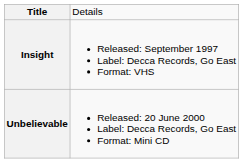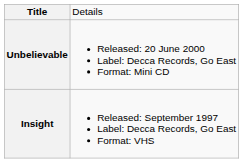 <table class="wikitable plainrowheaders">
 <tr>
 <th>Title</th>
 <td>Details</td>
 </tr>
 <tr>
+<th>Unbelievable</th>
+<td><br><ul><li>Released: 20 June 2000</li><li>Label: Decca Records, Go East</li><li>Format: Mini CD</li></ul></td>
+</tr>
+<tr>
 <th>Insight</th>
 <td><br><ul><li>Released: September 1997</li><li>Label: Decca Records, Go East</li><li>Format: VHS</li></ul></td>
 </tr>
-<tr>
-<th>Unbelievable</th>
-<td><br><ul><li>Released: 20 June 2000</li><li>Label: Decca Records, Go East</li><li>Format: Mini CD</li></ul></td>
-</tr>
 </table>
